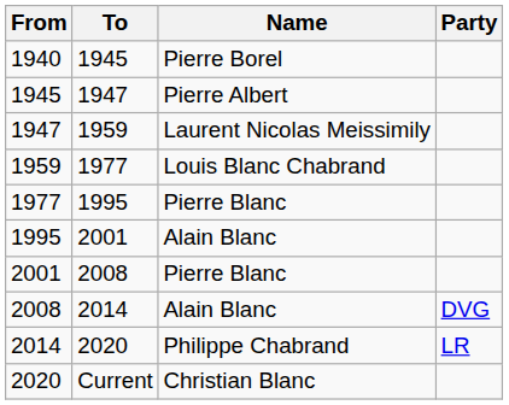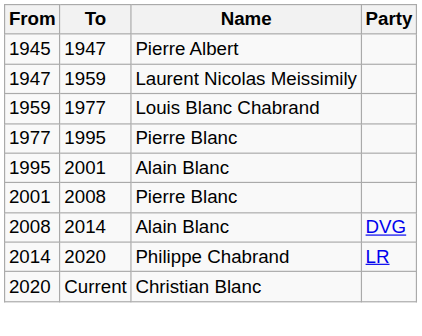 <table class="wikitable">
 <tr>
 <th>From</th>
 <th>To</th>
 <th>Name</th>
 <th>Party</th>
-</tr>
-<tr>
-<td>1940</td>
-<td>1945</td>
-<td>Pierre Borel</td>
-<td></td>
 </tr>
 <tr>
 <td>1945</td>
 <td>1947</td>
 <td>Pierre Albert</td>
 <td></td>
 </tr>
 <tr>
 <td>1947</td>
 <td>1959</td>
 <td>Laurent Nicolas Meissimily</td>
 <td></td>
 </tr>
 <tr>
 <td>1959</td>
 <td>1977</td>
 <td>Louis Blanc Chabrand</td>
 <td></td>
 </tr>
 <tr>
 <td>1977</td>
 <td>1995</td>
 <td>Pierre Blanc</td>
 <td></td>
 </tr>
 <tr>
 <td>1995</td>
 <td>2001</td>
 <td>Alain Blanc</td>
 <td></td>
 </tr>
 <tr>
 <td>2001</td>
 <td>2008</td>
 <td>Pierre Blanc</td>
 <td></td>
 </tr>
 <tr>
 <td>2008</td>
 <td>2014</td>
 <td>Alain Blanc</td>
 <td><a href='#'>DVG</a></td>
 </tr>
 <tr>
 <td>2014</td>
 <td>2020</td>
 <td>Philippe Chabrand</td>
 <td><a href='#'>LR</a></td>
 </tr>
 <tr>
 <td>2020</td>
 <td>Current</td>
 <td>Christian Blanc</td>
 <td></td>
 </tr>
 </table>
